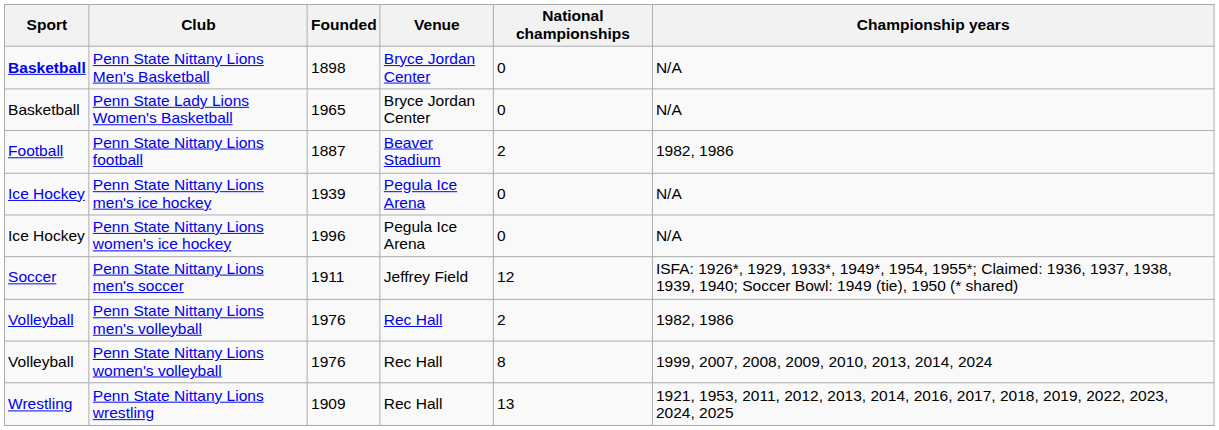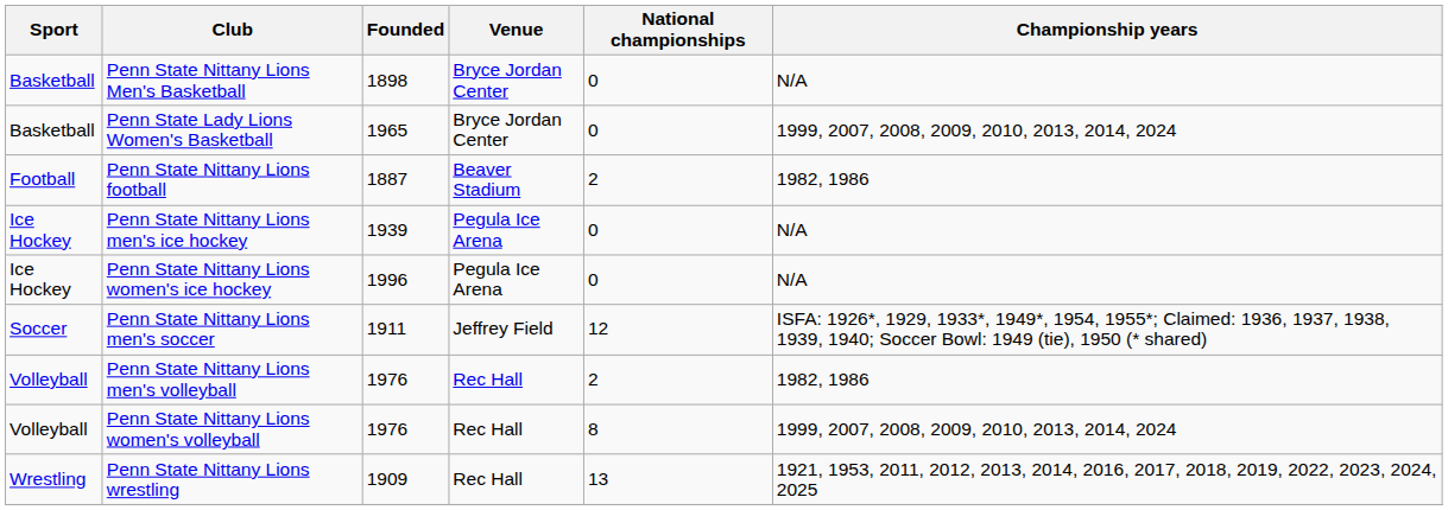 <table class="wikitable">
 <tr>
 <th>Sport</th>
 <th>Club</th>
 <th>Founded</th>
 <th>Venue</th>
 <th>National championships</th>
 <th>Championship years</th>
 </tr>
 <tr>
-<td><strong><a href='#'>Basketball</a></strong></td>
+<td><a href='#'>Basketball</a></td>
 <td><a href='#'>Penn State Nittany Lions Men's Basketball</a></td>
 <td>1898</td>
 <td><a href='#'>Bryce Jordan Center</a></td>
 <td>0</td>
 <td>N/A</td>
 </tr>
 <tr>
 <td>Basketball</td>
 <td><a href='#'>Penn State Lady Lions Women's Basketball</a></td>
 <td>1965</td>
 <td>Bryce Jordan Center</td>
 <td>0</td>
-<td>N/A</td>
+<td>1999, 2007, 2008, 2009, 2010, 2013, 2014, 2024</td>
 </tr>
 <tr>
 <td><a href='#'>Football</a></td>
 <td><a href='#'>Penn State Nittany Lions football</a></td>
 <td>1887</td>
 <td><a href='#'>Beaver Stadium</a></td>
 <td>2</td>
 <td>1982, 1986</td>
 </tr>
 <tr>
 <td><a href='#'>Ice Hockey</a></td>
 <td><a href='#'>Penn State Nittany Lions men's ice hockey</a></td>
 <td>1939</td>
 <td><a href='#'>Pegula Ice Arena</a></td>
 <td>0</td>
 <td>N/A</td>
 </tr>
 <tr>
 <td>Ice Hockey</td>
 <td><a href='#'>Penn State Nittany Lions women's ice hockey</a></td>
 <td>1996</td>
 <td>Pegula Ice Arena</td>
 <td>0</td>
 <td>N/A</td>
 </tr>
 <tr>
 <td><a href='#'>Soccer</a></td>
 <td><a href='#'>Penn State Nittany Lions men's soccer</a></td>
 <td>1911</td>
 <td>Jeffrey Field</td>
 <td>12</td>
 <td>ISFA: 1926*, 1929, 1933*, 1949*, 1954, 1955*; Claimed: 1936, 1937, 1938, 1939, 1940; Soccer Bowl: 1949 (tie), 1950 (* shared)</td>
 </tr>
 <tr>
 <td><a href='#'>Volleyball</a></td>
 <td><a href='#'>Penn State Nittany Lions men's volleyball</a></td>
 <td>1976</td>
 <td><a href='#'>Rec Hall</a></td>
 <td>2</td>
 <td>1982, 1986</td>
 </tr>
 <tr>
 <td>Volleyball</td>
 <td><a href='#'>Penn State Nittany Lions women's volleyball</a></td>
 <td>1976</td>
 <td>Rec Hall</td>
 <td>8</td>
 <td>1999, 2007, 2008, 2009, 2010, 2013, 2014, 2024</td>
 </tr>
 <tr>
 <td><a href='#'>Wrestling</a></td>
 <td><a href='#'>Penn State Nittany Lions wrestling</a></td>
 <td>1909</td>
 <td>Rec Hall</td>
 <td>13</td>
 <td>1921, 1953, 2011, 2012, 2013, 2014, 2016, 2017, 2018, 2019, 2022, 2023, 2024, 2025</td>
 </tr>
 <tr>
 </tr>
 </table>
